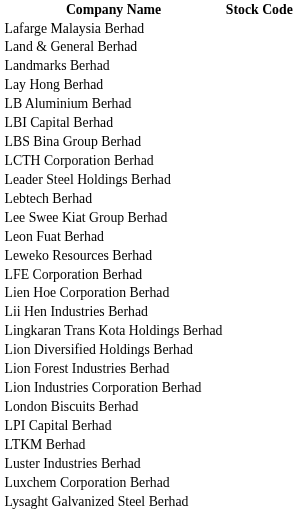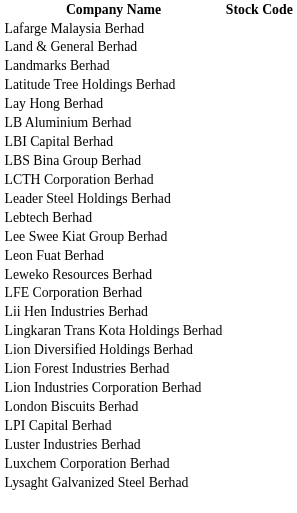 <table style="background:transparent;">
 <tr>
 <th>Company Name</th>
 <th>Stock Code</th>
 </tr>
 <tr>
 <td>Lafarge Malaysia Berhad</td>
 <td></td>
 </tr>
 <tr>
 <td>Land & General Berhad</td>
 <td></td>
 </tr>
 <tr>
 <td>Landmarks Berhad</td>
+<td></td>
+</tr>
+<tr>
+<td>Latitude Tree Holdings Berhad</td>
 <td></td>
 </tr>
 <tr>
 <td>Lay Hong Berhad</td>
 <td></td>
 </tr>
 <tr>
 <td>LB Aluminium Berhad</td>
 <td></td>
 </tr>
 <tr>
 <td>LBI Capital Berhad</td>
 <td></td>
 </tr>
 <tr>
 <td>LBS Bina Group Berhad</td>
 <td></td>
 </tr>
 <tr>
 <td>LCTH Corporation Berhad</td>
 <td></td>
 </tr>
 <tr>
 <td>Leader Steel Holdings Berhad</td>
 <td></td>
 </tr>
 <tr>
 <td>Lebtech Berhad</td>
 <td></td>
 </tr>
 <tr>
 <td>Lee Swee Kiat Group Berhad</td>
 <td></td>
 </tr>
 <tr>
 <td>Leon Fuat Berhad</td>
 <td></td>
 </tr>
 <tr>
 <td>Leweko Resources Berhad</td>
 <td></td>
 </tr>
 <tr>
 <td>LFE Corporation Berhad</td>
 <td></td>
 </tr>
 <tr>
-<td>Lien Hoe Corporation Berhad</td>
-<td></td>
-</tr>
-<tr>
 <td>Lii Hen Industries Berhad</td>
 <td></td>
 </tr>
 <tr>
 <td>Lingkaran Trans Kota Holdings Berhad</td>
 <td></td>
 </tr>
 <tr>
 <td>Lion Diversified Holdings Berhad</td>
 <td></td>
 </tr>
 <tr>
 <td>Lion Forest Industries Berhad</td>
 <td></td>
 </tr>
 <tr>
 <td>Lion Industries Corporation Berhad</td>
 <td></td>
 </tr>
 <tr>
 <td>London Biscuits Berhad</td>
 <td></td>
 </tr>
 <tr>
 <td>LPI Capital Berhad</td>
 <td></td>
 </tr>
 <tr>
-<td>LTKM Berhad</td>
-<td></td>
-</tr>
-<tr>
 <td>Luster Industries Berhad</td>
 <td></td>
 </tr>
 <tr>
 <td>Luxchem Corporation Berhad</td>
 <td></td>
 </tr>
 <tr>
 <td>Lysaght Galvanized Steel Berhad</td>
 <td></td>
 </tr>
 </table>
